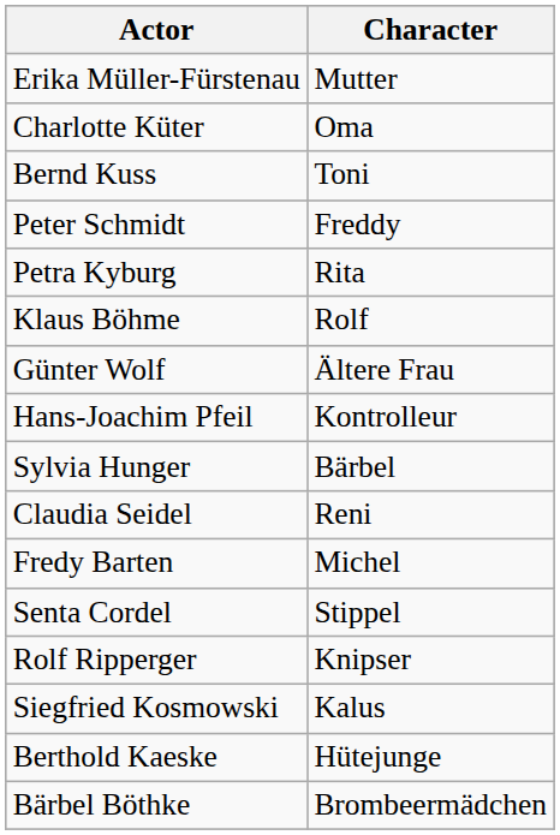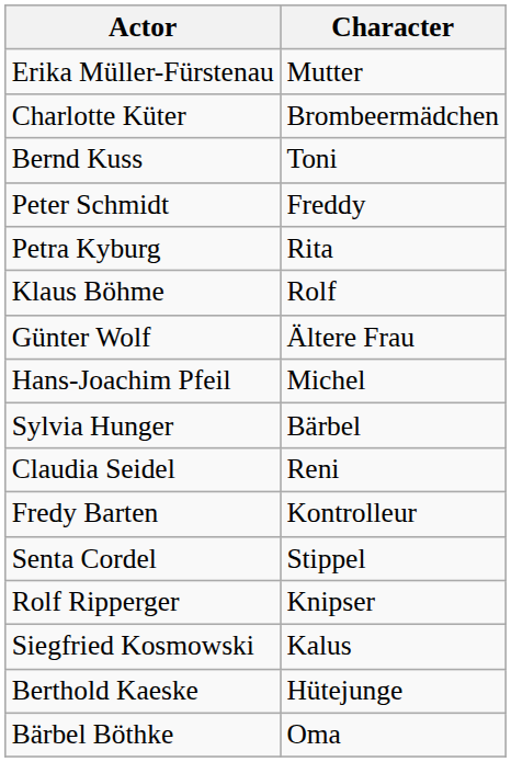 <table class="wikitable">
 <tr>
 <th>Actor</th>
 <th>Character</th>
 </tr>
 <tr>
 <td>Erika Müller-Fürstenau</td>
 <td>Mutter</td>
 </tr>
 <tr>
 <td>Charlotte Küter</td>
-<td>Oma</td>
+<td>Brombeermädchen</td>
 </tr>
 <tr>
 <td>Bernd Kuss</td>
 <td>Toni</td>
 </tr>
 <tr>
 <td>Peter Schmidt</td>
 <td>Freddy</td>
 </tr>
 <tr>
 <td>Petra Kyburg</td>
 <td>Rita</td>
 </tr>
 <tr>
 <td>Klaus Böhme</td>
 <td>Rolf</td>
 </tr>
 <tr>
 <td>Günter Wolf</td>
 <td>Ältere Frau</td>
 </tr>
 <tr>
 <td>Hans-Joachim Pfeil</td>
-<td>Kontrolleur</td>
+<td>Michel</td>
 </tr>
 <tr>
 <td>Sylvia Hunger</td>
 <td>Bärbel</td>
 </tr>
 <tr>
 <td>Claudia Seidel</td>
 <td>Reni</td>
 </tr>
 <tr>
 <td>Fredy Barten</td>
-<td>Michel</td>
+<td>Kontrolleur</td>
 </tr>
 <tr>
 <td>Senta Cordel</td>
 <td>Stippel</td>
 </tr>
 <tr>
 <td>Rolf Ripperger</td>
 <td>Knipser</td>
 </tr>
 <tr>
 <td>Siegfried Kosmowski</td>
 <td>Kalus</td>
 </tr>
 <tr>
 <td>Berthold Kaeske</td>
 <td>Hütejunge</td>
 </tr>
 <tr>
 <td>Bärbel Böthke</td>
-<td>Brombeermädchen</td>
+<td>Oma</td>
 </tr>
 </table>
